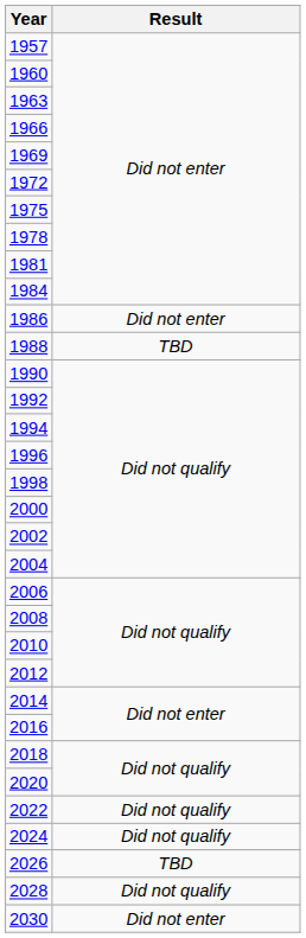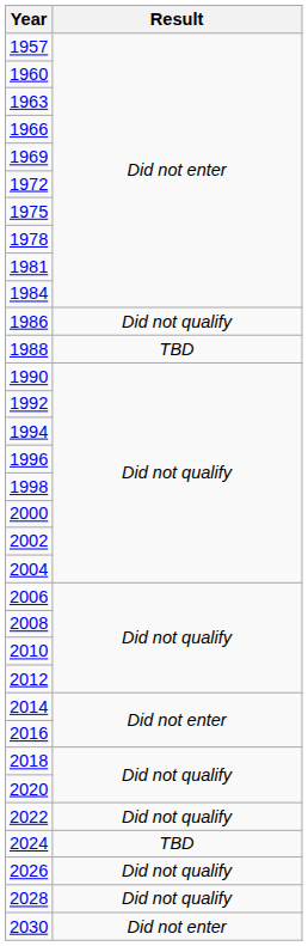 <table class="wikitable" style="text-align: center; font-size:90%">
 <tr>
 <th>Year</th>
 <th style="width:200px">Result</th>
 </tr>
 <tr>
 <td> <a href='#'>1957</a></td>
 <td rowspan="10"><em>Did not enter</em></td>
 </tr>
 <tr>
 <td> <a href='#'>1960</a></td>
 </tr>
 <tr>
 <td> <a href='#'>1963</a></td>
 </tr>
 <tr>
 <td> <a href='#'>1966</a></td>
 </tr>
 <tr>
 <td> <a href='#'>1969</a></td>
 </tr>
 <tr>
 <td> <a href='#'>1972</a></td>
 </tr>
 <tr>
 <td> <a href='#'>1975</a></td>
 </tr>
 <tr>
 <td> <a href='#'>1978</a></td>
 </tr>
 <tr>
 <td> <a href='#'>1981</a></td>
 </tr>
 <tr>
 <td> <a href='#'>1984</a></td>
 </tr>
 <tr>
 <td> <a href='#'>1986</a></td>
-<td><em>Did not enter</em></td>
+<td><em>Did not qualify</em></td>
 </tr>
 <tr>
 <td> <a href='#'>1988</a></td>
 <td><em>TBD</em></td>
 </tr>
 <tr>
 <td> <a href='#'>1990</a></td>
 <td rowspan="8"><em>Did not qualify</em></td>
 </tr>
 <tr>
 <td> <a href='#'>1992</a></td>
 </tr>
 <tr>
 <td> <a href='#'>1994</a></td>
 </tr>
 <tr>
 <td> <a href='#'>1996</a></td>
 </tr>
 <tr>
 <td> <a href='#'>1998</a></td>
 </tr>
 <tr>
 <td> <a href='#'>2000</a></td>
 </tr>
 <tr>
 <td> <a href='#'>2002</a></td>
 </tr>
 <tr>
 <td> <a href='#'>2004</a></td>
 </tr>
 <tr>
 <td> <a href='#'>2006</a></td>
 <td rowspan="4"><em>Did not qualify</em></td>
 </tr>
 <tr>
 <td> <a href='#'>2008</a></td>
 </tr>
 <tr>
 <td> <a href='#'>2010</a></td>
 </tr>
 <tr>
 <td> <a href='#'>2012</a></td>
 </tr>
 <tr>
 <td> <a href='#'>2014</a></td>
 <td rowspan="2"><em>Did not enter</em></td>
 </tr>
 <tr>
 <td> <a href='#'>2016</a></td>
 </tr>
 <tr>
 <td> <a href='#'>2018</a></td>
 <td rowspan="2"><em>Did not qualify</em></td>
 </tr>
 <tr>
 <td> <a href='#'>2020</a></td>
 </tr>
 <tr>
 <td> <a href='#'>2022</a></td>
 <td><em>Did not qualify</em></td>
 </tr>
 <tr>
 <td> <a href='#'>2024</a></td>
-<td><em>Did not qualify</em></td>
+<td><em>TBD</em></td>
 </tr>
 <tr>
 <td> <a href='#'>2026</a></td>
-<td><em>TBD</em></td>
+<td><em>Did not qualify</em></td>
 </tr>
 <tr>
 <td> <a href='#'>2028</a></td>
 <td><em>Did not qualify</em></td>
 </tr>
 <tr>
 <td> <a href='#'>2030</a></td>
 <td><em>Did not enter</em></td>
 </tr>
 </table>
